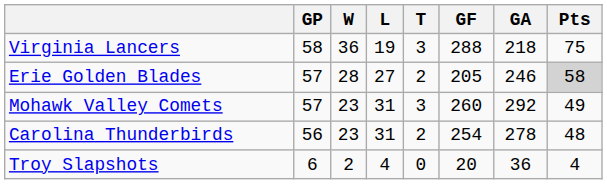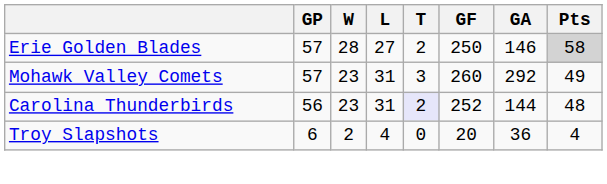 <table class="wikitable">
 <tr>
 <th width="40%"></th>
 <th width="5%">GP</th>
 <th width="5%">W</th>
 <th width="5%">L</th>
 <th width="5%">T</th>
 <th width="7.5%">GF</th>
 <th width="7.5%">GA</th>
 <th width="7.5%">Pts</th>
 </tr>
 <tr align="center">
-<td align="left"><a href='#'>Virginia Lancers</a></td>
-<td>58</td>
-<td>36</td>
-<td>19</td>
-<td>3</td>
-<td>288</td>
-<td>218</td>
-<td>75</td>
-</tr>
-<tr align="center">
 <td align="left"><a href='#'>Erie Golden Blades</a></td>
 <td>57</td>
 <td>28</td>
 <td>27</td>
 <td>2</td>
-<td>205</td>
-<td>246</td>
+<td>250</td>
+<td>146</td>
 <td style="background: lightgrey;">58</td>
 </tr>
 <tr align="center">
 <td align="left"><a href='#'>Mohawk Valley Comets</a></td>
 <td>57</td>
 <td>23</td>
 <td>31</td>
 <td>3</td>
 <td>260</td>
 <td>292</td>
 <td>49</td>
 </tr>
 <tr align="center">
 <td align="left"><a href='#'>Carolina Thunderbirds</a></td>
 <td>56</td>
 <td>23</td>
 <td>31</td>
-<td>2</td>
-<td>254</td>
-<td>278</td>
+<td style="background: lavender;">2</td>
+<td>252</td>
+<td>144</td>
 <td>48</td>
 </tr>
 <tr align="center">
 <td align="left"><a href='#'>Troy Slapshots</a></td>
 <td>6</td>
 <td>2</td>
 <td>4</td>
 <td>0</td>
 <td>20</td>
 <td>36</td>
 <td>4</td>
 </tr>
 </table>
